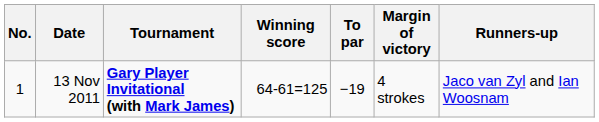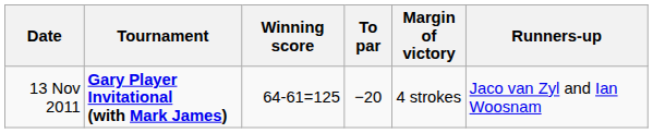 <table class="wikitable" style="font-size:95%;">
 <tr>
-<th>No.</th>
 <th>Date</th>
 <th>Tournament</th>
 <th>Winning score</th>
 <th>To par</th>
 <th>Margin of<br>victory</th>
 <th>Runners-up</th>
 </tr>
 <tr>
-<td align=center>1</td>
 <td align=right>13 Nov 2011</td>
 <td><strong><a href='#'>Gary Player Invitational</a><br>(with  <a href='#'>Mark James</a>)</strong></td>
 <td align=right>64-61=125</td>
-<td align=center>−19</td>
+<td align=center>−20</td>
 <td>4 strokes</td>
 <td> <a href='#'>Jaco van Zyl</a> and  <a href='#'>Ian Woosnam</a></td>
 </tr>
 </table>
